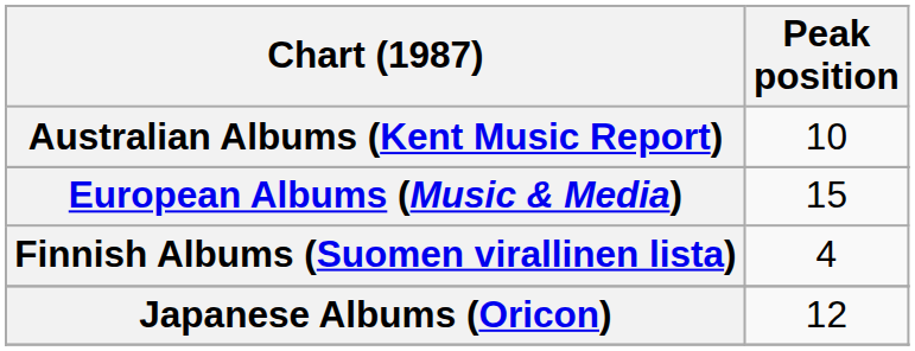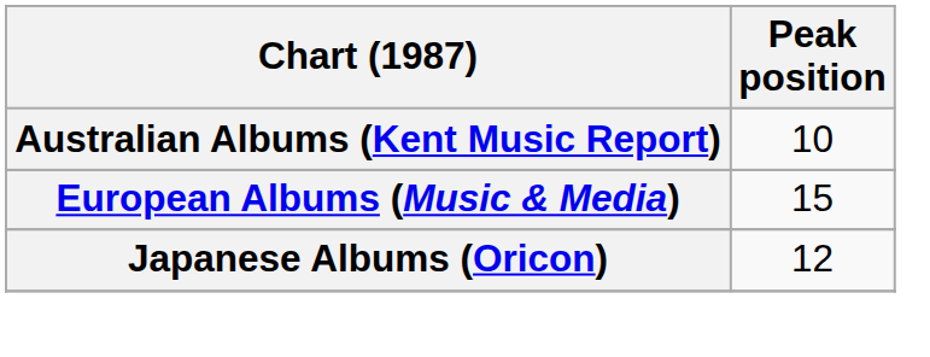 <table class="wikitable sortable plainrowheaders" style="text-align:center">
 <tr>
 <th scope="col">Chart (1987)</th>
 <th scope="col">Peak<br>position</th>
 </tr>
 <tr>
 <th scope="row">Australian Albums (<a href='#'>Kent Music Report</a>)</th>
 <td>10</td>
 </tr>
 <tr>
 </tr>
 <tr>
 </tr>
 <tr>
 </tr>
 <tr>
 <th scope="row"><a href='#'>European Albums</a> (<em><a href='#'>Music & Media</a></em>)</th>
 <td>15</td>
 </tr>
 <tr>
-<th scope="row">Finnish Albums (<a href='#'>Suomen virallinen lista</a>)</th>
-<td>4</td>
-</tr>
-<tr>
 </tr>
 <tr>
 <th scope="row">Japanese Albums (<a href='#'>Oricon</a>)</th>
 <td align="center">12</td>
 </tr>
 <tr>
 </tr>
 <tr>
 </tr>
 <tr>
 </tr>
 <tr>
 </tr>
 <tr>
 </tr>
 </table>
